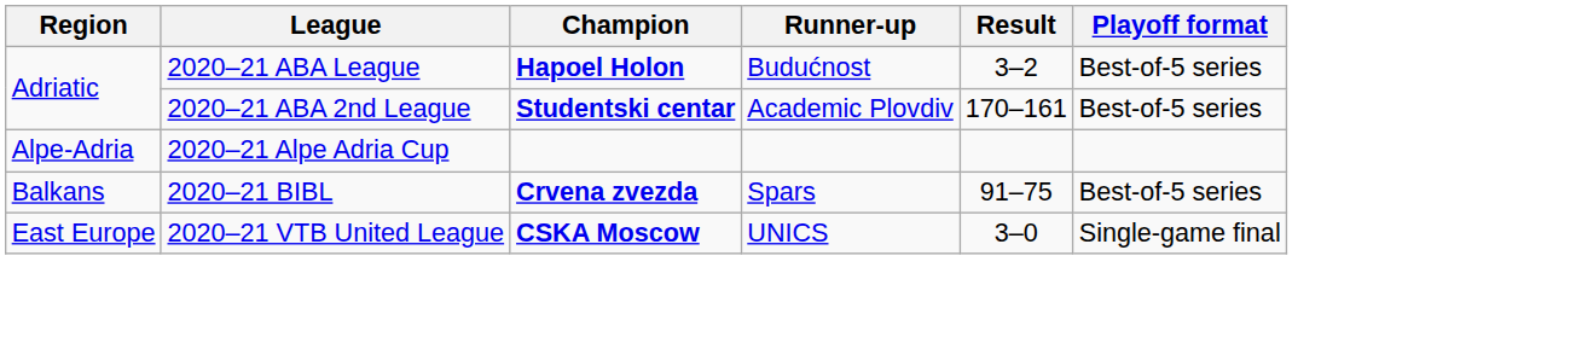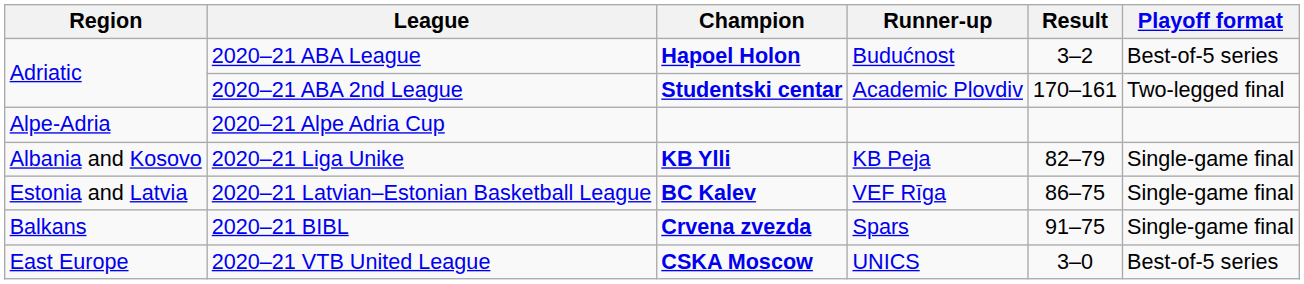 <table class="wikitable">
 <tr>
 <th>Region</th>
 <th>League</th>
 <th>Champion</th>
 <th>Runner-up</th>
 <th>Result</th>
 <th><a href='#'>Playoff format</a></th>
 </tr>
 <tr>
 <td rowspan=2><a href='#'>Adriatic</a></td>
 <td><a href='#'>2020–21 ABA League</a></td>
 <td> <strong><a href='#'>Hapoel Holon</a></strong></td>
 <td> <a href='#'>Budućnost</a></td>
 <td align=center>3–2</td>
 <td>Best-of-5 series</td>
 </tr>
 <tr>
 <td><a href='#'>2020–21 ABA 2nd League</a></td>
 <td> <strong><a href='#'>Studentski centar</a></strong></td>
 <td> <a href='#'>Academic Plovdiv</a></td>
 <td align=center>170–161</td>
-<td>Best-of-5 series</td>
+<td>Two-legged final</td>
 </tr>
 <tr>
 <td><a href='#'>Alpe-Adria</a></td>
 <td><a href='#'>2020–21 Alpe Adria Cup</a></td>
 <td></td>
 <td></td>
 <td></td>
 <td></td>
 </tr>
 <tr>
+<td><a href='#'>Albania</a> and <a href='#'>Kosovo</a></td>
+<td><a href='#'>2020–21 Liga Unike</a></td>
+<td> <strong><a href='#'>KB Ylli</a></strong></td>
+<td> <a href='#'>KB Peja</a></td>
+<td align=center>82–79</td>
+<td>Single-game final</td>
+</tr>
+<tr>
+<td><a href='#'>Estonia</a> and <a href='#'>Latvia</a></td>
+<td><a href='#'>2020–21 Latvian–Estonian Basketball League</a></td>
+<td> <strong><a href='#'>BC Kalev</a></strong></td>
+<td> <a href='#'>VEF Rīga</a></td>
+<td align=center>86–75</td>
+<td>Single-game final</td>
+</tr>
+<tr>
 <td><a href='#'>Balkans</a></td>
 <td><a href='#'>2020–21 BIBL</a></td>
 <td> <strong><a href='#'>Crvena zvezda</a></strong></td>
 <td> <a href='#'>Spars</a></td>
 <td align=center>91–75</td>
-<td>Best-of-5 series</td>
+<td>Single-game final</td>
 </tr>
 <tr>
 <td><a href='#'>East Europe</a></td>
 <td><a href='#'>2020–21 VTB United League</a></td>
 <td> <strong><a href='#'>CSKA Moscow</a></strong></td>
 <td> <a href='#'>UNICS</a></td>
 <td align=center>3–0</td>
-<td>Single-game final</td>
+<td>Best-of-5 series</td>
 </tr>
 </table>
